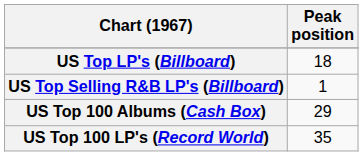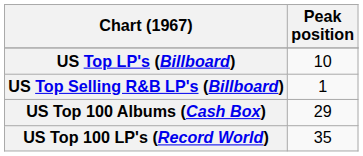 <table class="wikitable sortable plainrowheaders" style="text-align:center">
 <tr>
 <th scope="col">Chart (1967)</th>
 <th scope="col">Peak<br>position</th>
 </tr>
 <tr>
 </tr>
 <tr>
 <th scope="row">US <a href='#'>Top LP's</a> (<em><a href='#'>Billboard</a></em>)</th>
-<td>18</td>
+<td>10</td>
 </tr>
 <tr>
 <th scope="row">US <a href='#'>Top Selling R&B LP's</a> (<em><a href='#'>Billboard</a></em>)</th>
 <td>1</td>
 </tr>
 <tr>
 <th scope="row">US Top 100 Albums (<em><a href='#'>Cash Box</a></em>)</th>
 <td>29</td>
 </tr>
 <tr>
 <th scope="row">US Top 100 LP's (<em><a href='#'>Record World</a></em>)</th>
 <td>35</td>
 </tr>
 </table>
